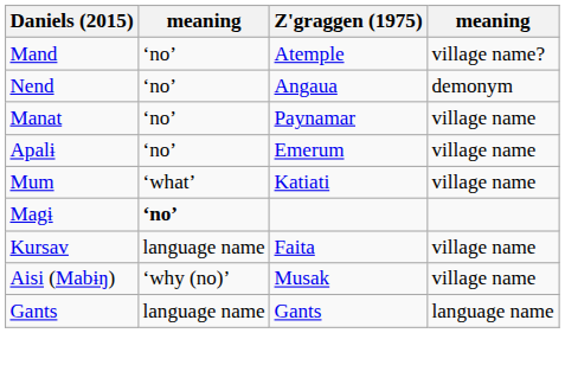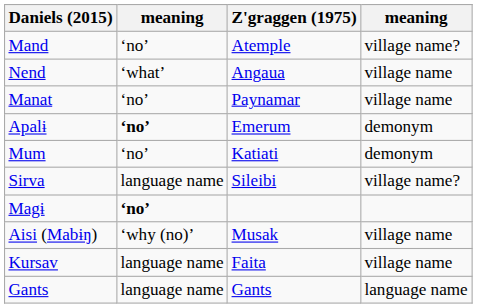 <table class="wikitable sortable">
 <tr>
 <th>Daniels (2015)</th>
 <th>meaning</th>
 <th>Z'graggen (1975)</th>
 <th>meaning</th>
 </tr>
 <tr>
 <td><a href='#'>Mand</a></td>
 <td>‘no’</td>
 <td><a href='#'>Atemple</a></td>
 <td>village name?</td>
 </tr>
 <tr>
 <td><a href='#'>Nend</a></td>
-<td>‘no’</td>
+<td>‘what’</td>
 <td><a href='#'>Angaua</a></td>
-<td>demonym</td>
+<td>village name</td>
 </tr>
 <tr>
 <td><a href='#'>Manat</a></td>
 <td>‘no’</td>
 <td><a href='#'>Paynamar</a></td>
 <td>village name</td>
 </tr>
 <tr>
 <td><a href='#'>Apalɨ</a></td>
-<td>‘no’</td>
+<td><strong>‘no’</strong></td>
 <td><a href='#'>Emerum</a></td>
-<td>village name</td>
+<td>demonym</td>
 </tr>
 <tr>
 <td><a href='#'>Mum</a></td>
-<td>‘what’</td>
+<td>‘no’</td>
 <td><a href='#'>Katiati</a></td>
-<td>village name</td>
+<td>demonym</td>
+</tr>
+<tr>
+<td><a href='#'>Sirva</a></td>
+<td>language name</td>
+<td><a href='#'>Sileibi</a></td>
+<td>village name?</td>
 </tr>
 <tr>
 <td><a href='#'>Magɨ</a></td>
 <td><strong>‘no’</strong></td>
 <td></td>
 <td></td>
 </tr>
 <tr>
+<td><a href='#'>Aisi</a> (<a href='#'>Mabɨŋ</a>)</td>
+<td>‘why (no)’</td>
+<td><a href='#'>Musak</a></td>
+<td>village name</td>
+</tr>
+<tr>
 <td><a href='#'>Kursav</a></td>
 <td>language name</td>
 <td><a href='#'>Faita</a></td>
-<td>village name</td>
-</tr>
-<tr>
-<td><a href='#'>Aisi</a> (<a href='#'>Mabɨŋ</a>)</td>
-<td>‘why (no)’</td>
-<td><a href='#'>Musak</a></td>
 <td>village name</td>
 </tr>
 <tr>
 <td><a href='#'>Gants</a></td>
 <td>language name</td>
 <td><a href='#'>Gants</a></td>
 <td>language name</td>
 </tr>
 </table>
